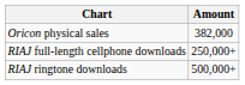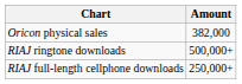 <table class="wikitable">
 <tr>
 <th>Chart</th>
 <th>Amount</th>
 </tr>
 <tr>
 <td><em>Oricon</em> physical sales</td>
 <td align="center">382,000</td>
 </tr>
 <tr>
+<td><em>RIAJ</em> ringtone downloads</td>
+<td align="center">500,000+</td>
+</tr>
+<tr>
 <td><em>RIAJ</em> full-length cellphone downloads</td>
 <td align="center">250,000+</td>
 </tr>
-<tr>
-<td><em>RIAJ</em> ringtone downloads</td>
-<td align="center">500,000+</td>
-</tr>
 </table>
